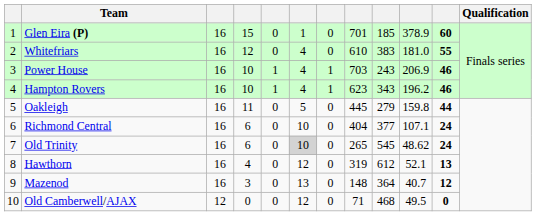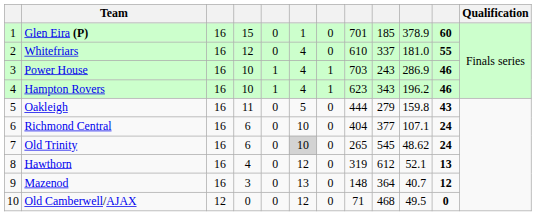 <table class="wikitable" style="text-align:center; margin-bottom:0">
 <tr>
 <th style="width:10px"></th>
 <th style="width:35%;">Team</th>
 <th style="width:30px;"></th>
 <th style="width:30px;"></th>
 <th style="width:30px;"></th>
 <th style="width:30px;"></th>
 <th style="width:30px;"></th>
 <th style="width:30px;"></th>
 <th style="width:30px;"></th>
 <th style="width:30px;"></th>
 <th style="width:30px;"></th>
 <th>Qualification</th>
 </tr>
 <tr style="background:#ccffcc;">
 <td>1</td>
 <td style="text-align:left;"><a href='#'>Glen Eira</a> <strong>(P)</strong></td>
 <td>16</td>
 <td>15</td>
 <td>0</td>
 <td>1</td>
 <td>0</td>
 <td>701</td>
 <td>185</td>
 <td>378.9</td>
 <td><strong>60</strong></td>
 <td rowspan=4>Finals series</td>
 </tr>
 <tr style="background:#ccffcc;">
 <td>2</td>
 <td style="text-align:left;"><a href='#'>Whitefriars</a></td>
 <td>16</td>
 <td>12</td>
 <td>0</td>
 <td>4</td>
 <td>0</td>
 <td>610</td>
-<td>383</td>
+<td>337</td>
 <td>181.0</td>
 <td><strong>55</strong></td>
 </tr>
 <tr style="background:#ccffcc;">
 <td>3</td>
 <td style="text-align:left;"><a href='#'>Power House</a></td>
 <td>16</td>
 <td>10</td>
 <td>1</td>
 <td>4</td>
 <td>1</td>
 <td>703</td>
 <td>243</td>
-<td>206.9</td>
+<td>286.9</td>
 <td><strong>46</strong></td>
 </tr>
 <tr style="background:#ccffcc;">
 <td>4</td>
 <td style="text-align:left;"><a href='#'>Hampton Rovers</a></td>
 <td>16</td>
 <td>10</td>
 <td>1</td>
 <td>4</td>
 <td>1</td>
 <td>623</td>
 <td>343</td>
 <td>196.2</td>
 <td><strong>46</strong></td>
 </tr>
 <tr>
 <td>5</td>
 <td style="text-align:left;"><a href='#'>Oakleigh</a></td>
 <td>16</td>
 <td>11</td>
 <td>0</td>
 <td>5</td>
 <td>0</td>
-<td>445</td>
+<td>444</td>
 <td>279</td>
 <td>159.8</td>
-<td><strong>44</strong></td>
+<td><strong>43</strong></td>
 </tr>
 <tr>
 <td>6</td>
 <td style="text-align:left;"><a href='#'>Richmond Central</a></td>
 <td>16</td>
 <td>6</td>
 <td>0</td>
 <td>10</td>
 <td>0</td>
 <td>404</td>
 <td>377</td>
 <td>107.1</td>
 <td><strong>24</strong></td>
 </tr>
 <tr>
 <td>7</td>
 <td style="text-align:left;"><a href='#'>Old Trinity</a></td>
 <td>16</td>
 <td>6</td>
 <td>0</td>
 <td style="background: lightgrey;">10</td>
 <td>0</td>
 <td>265</td>
 <td>545</td>
 <td>48.62</td>
 <td><strong>24</strong></td>
 </tr>
 <tr>
 <td>8</td>
 <td style="text-align:left;"><a href='#'>Hawthorn</a></td>
 <td>16</td>
 <td>4</td>
 <td>0</td>
 <td>12</td>
 <td>0</td>
 <td>319</td>
 <td>612</td>
 <td>52.1</td>
 <td><strong>13</strong></td>
 </tr>
 <tr>
 <td>9</td>
 <td style="text-align:left;"><a href='#'>Mazenod</a></td>
 <td>16</td>
 <td>3</td>
 <td>0</td>
 <td>13</td>
 <td>0</td>
 <td>148</td>
 <td>364</td>
 <td>40.7</td>
 <td><strong>12</strong></td>
 </tr>
 <tr>
 <td>10</td>
 <td style="text-align:left;"><a href='#'>Old Camberwell</a>/<a href='#'>AJAX</a></td>
 <td>12</td>
 <td>0</td>
 <td>0</td>
 <td>12</td>
 <td>0</td>
 <td>71</td>
 <td>468</td>
 <td>49.5</td>
 <td><strong>0</strong></td>
 </tr>
 </table>
